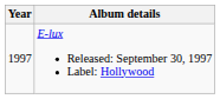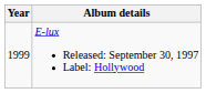 <table class="wikitable">
 <tr>
 <th>Year</th>
 <th>Album details</th>
 </tr>
 <tr>
-<td>1997</td>
+<td>1999</td>
 <td><em><a href='#'>E-lux</a></em><br><ul><li>Released: September 30, 1997</li><li>Label: <a href='#'>Hollywood</a></li></ul></td>
 </tr>
 </table>
